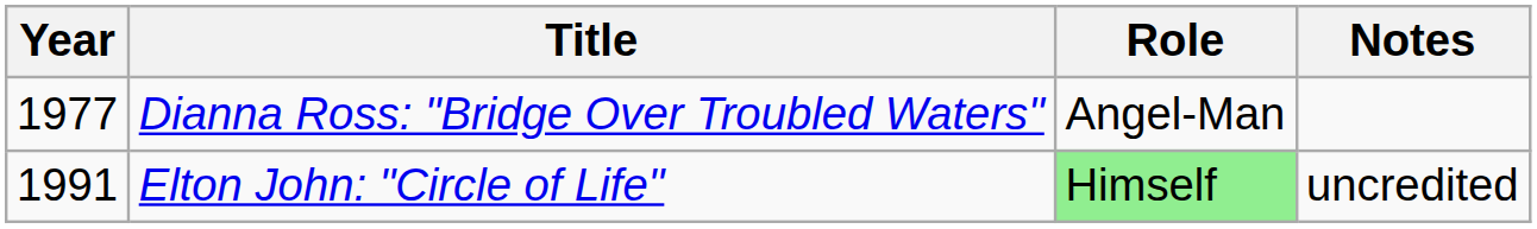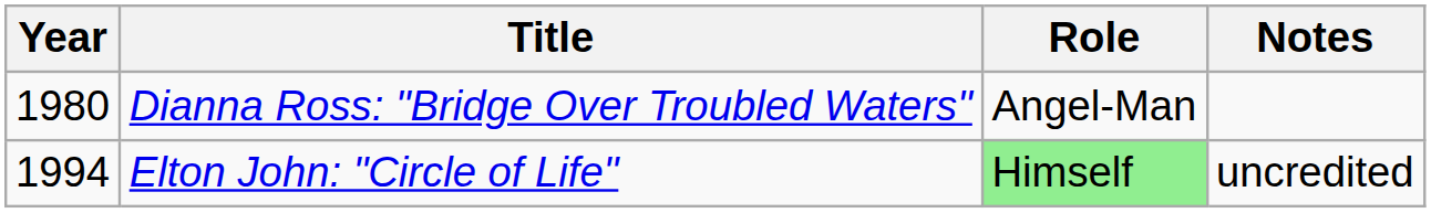 <table class="wikitable">
 <tr>
 <th>Year</th>
 <th>Title</th>
 <th>Role</th>
 <th>Notes</th>
 </tr>
 <tr>
-<td>1977</td>
+<td>1980</td>
 <td><em><a href='#'>Dianna Ross: "Bridge Over Troubled Waters"</a></em></td>
 <td>Angel-Man</td>
 <td></td>
 </tr>
 <tr>
-<td>1991</td>
+<td>1994</td>
 <td><em><a href='#'>Elton John: "Circle of Life"</a></em></td>
 <td style="background: lightgreen;">Himself</td>
 <td>uncredited</td>
 </tr>
 </table>
